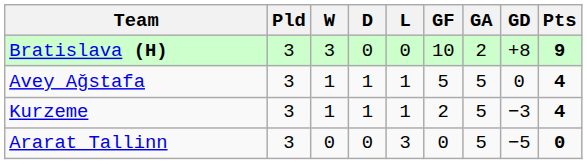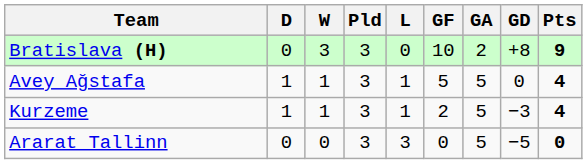 <table class="wikitable" style="text-align:center;">
 <tr>
 <th width=175>Team</th>
+<th width=20 abbr="Drawn">D</th>
+<th width=20 abbr="Won">W</th>
 <th width=20 abbr="Played">Pld</th>
-<th width=20 abbr="Won">W</th>
-<th width=20 abbr="Drawn">D</th>
 <th width=20 abbr="Lost">L</th>
 <th width=20 abbr="Goals for">GF</th>
 <th width=20 abbr="Goals against">GA</th>
 <th width=20 abbr="Goal difference">GD</th>
 <th width=20 abbr="Points">Pts</th>
 </tr>
 <tr bgcolor=#ccffcc>
 <td align=left> <a href='#'>Bratislava</a> <strong>(H)</strong></td>
+<td>0</td>
 <td>3</td>
 <td>3</td>
-<td>0</td>
 <td>0</td>
 <td>10</td>
 <td>2</td>
 <td>+8</td>
 <td><strong>9</strong></td>
 </tr>
 <tr>
 <td align=left> <a href='#'>Avey Ağstafa</a></td>
-<td>3</td>
 <td>1</td>
 <td>1</td>
+<td>3</td>
 <td>1</td>
 <td>5</td>
 <td>5</td>
 <td>0</td>
 <td><strong>4</strong></td>
 </tr>
 <tr>
 <td align=left> <a href='#'>Kurzeme</a></td>
-<td>3</td>
 <td>1</td>
 <td>1</td>
+<td>3</td>
 <td>1</td>
 <td>2</td>
 <td>5</td>
 <td>−3</td>
 <td><strong>4</strong></td>
 </tr>
 <tr>
 <td align=left> <a href='#'>Ararat Tallinn</a></td>
-<td>3</td>
 <td>0</td>
 <td>0</td>
+<td>3</td>
 <td>3</td>
 <td>0</td>
 <td>5</td>
 <td>−5</td>
 <td><strong>0</strong></td>
 </tr>
 </table>
